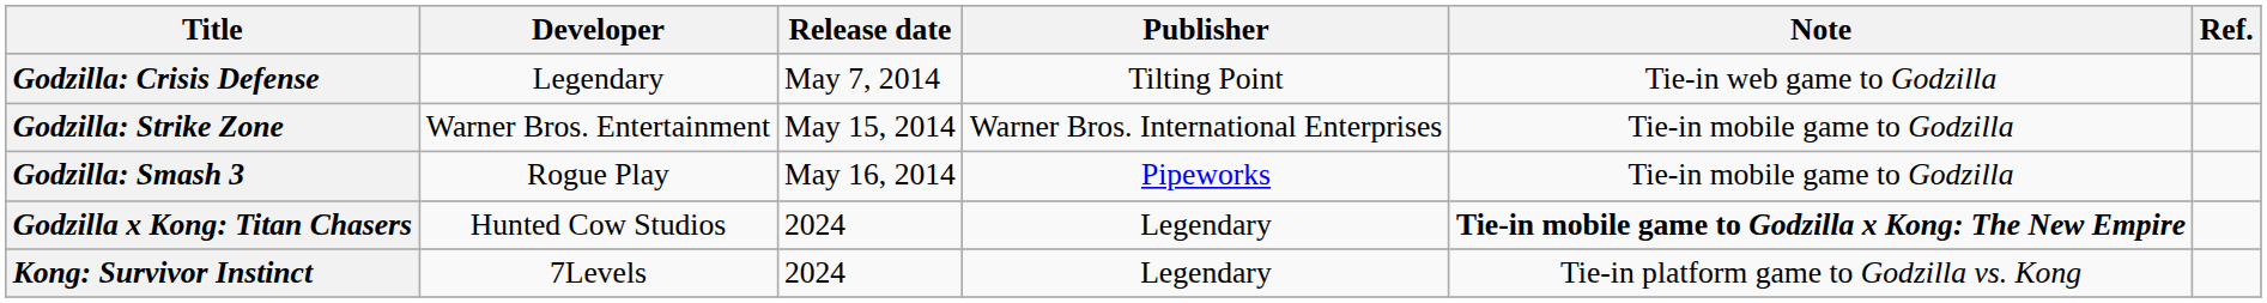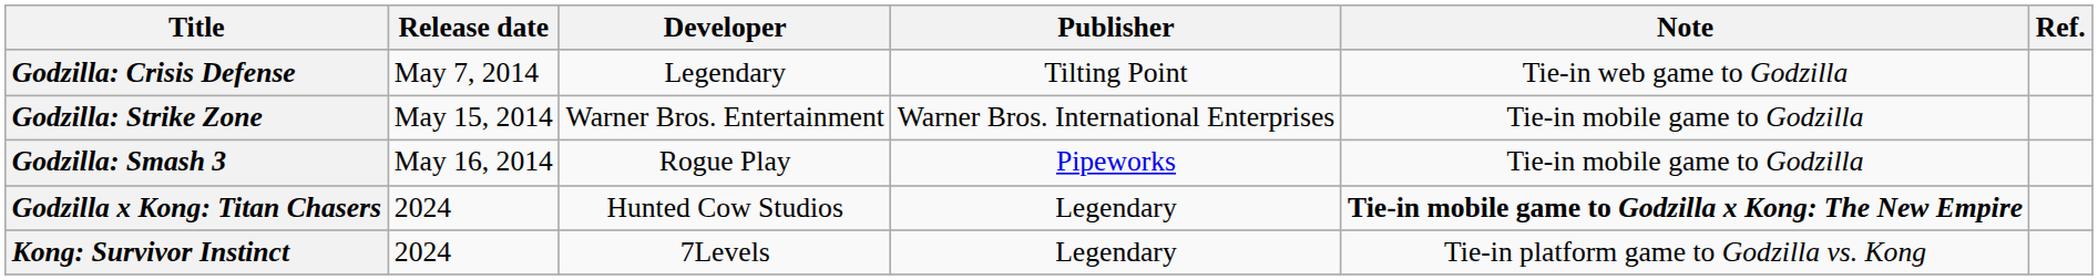 <table class="wikitable plainrowheaders" style="text-align:center;">
 <tr>
 <th>Title</th>
+<th>Release date</th>
 <th>Developer</th>
-<th>Release date</th>
 <th>Publisher</th>
 <th>Note</th>
 <th>Ref.</th>
 </tr>
 <tr>
 <th scope="row" style="text-align:left"><em>Godzilla: Crisis Defense</em></th>
+<td style="text-align:left">May 7, 2014</td>
 <td>Legendary</td>
-<td style="text-align:left">May 7, 2014</td>
 <td>Tilting Point</td>
 <td>Tie-in web game to <em>Godzilla</em></td>
 <td></td>
 </tr>
 <tr>
 <th scope="row" style="text-align:left"><em>Godzilla: Strike Zone</em></th>
+<td style="text-align:left">May 15, 2014</td>
 <td>Warner Bros. Entertainment</td>
-<td style="text-align:left">May 15, 2014</td>
 <td>Warner Bros. International Enterprises</td>
 <td>Tie-in mobile game to <em>Godzilla</em></td>
 <td></td>
 </tr>
 <tr>
 <th scope="row" style="text-align:left"><em>Godzilla: Smash 3</em></th>
+<td style="text-align:left">May 16, 2014</td>
 <td>Rogue Play</td>
-<td style="text-align:left">May 16, 2014</td>
 <td><a href='#'>Pipeworks</a></td>
 <td>Tie-in mobile game to <em>Godzilla</em></td>
 <td></td>
 </tr>
 <tr>
 <th scope="row" style="text-align:left"><em>Godzilla x Kong: Titan Chasers</em></th>
+<td style="text-align:left">2024</td>
 <td>Hunted Cow Studios</td>
-<td style="text-align:left">2024</td>
 <td>Legendary</td>
 <td><strong>Tie-in mobile game to <em>Godzilla x Kong: The New Empire</em></strong></td>
 <td></td>
 </tr>
 <tr>
 <th scope="row" style="text-align:left"><em>Kong: Survivor Instinct</em></th>
+<td style="text-align:left">2024</td>
 <td>7Levels</td>
-<td style="text-align:left">2024</td>
 <td>Legendary</td>
 <td>Tie-in platform game to <em>Godzilla vs. Kong</em></td>
 <td></td>
 </tr>
 </table>
